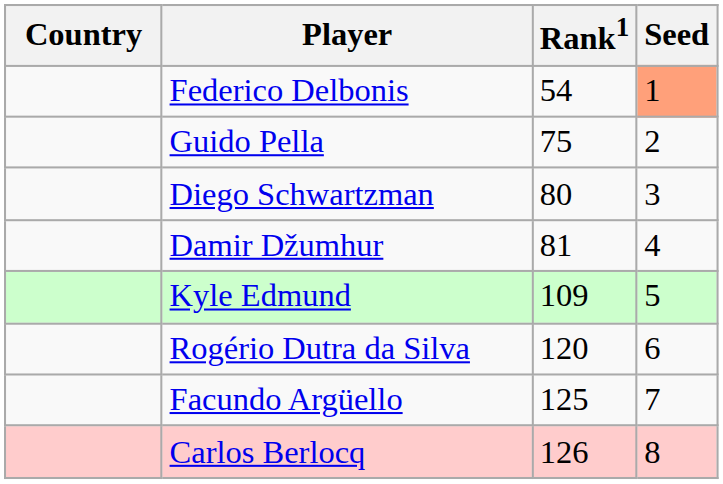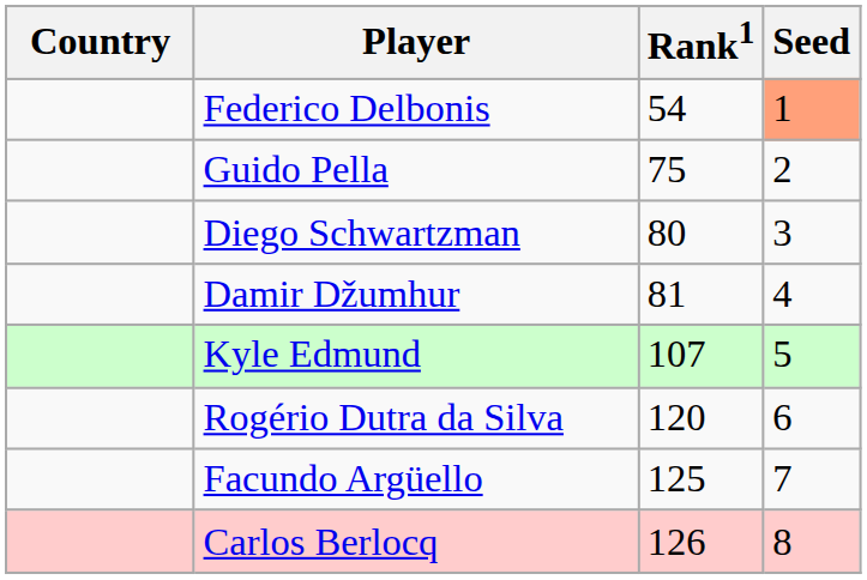 <table class="sortable wikitable">
 <tr>
 <th width="70">Country</th>
 <th width="175">Player</th>
 <th>Rank<sup>1</sup></th>
 <th>Seed</th>
 </tr>
 <tr>
 <td></td>
 <td><a href='#'>Federico Delbonis</a></td>
 <td>54</td>
 <td style="background: lightsalmon;">1</td>
 </tr>
 <tr>
 <td></td>
 <td><a href='#'>Guido Pella</a></td>
 <td>75</td>
 <td>2</td>
 </tr>
 <tr>
 <td></td>
 <td><a href='#'>Diego Schwartzman</a></td>
 <td>80</td>
 <td>3</td>
 </tr>
 <tr>
 <td></td>
 <td><a href='#'>Damir Džumhur</a></td>
 <td>81</td>
 <td>4</td>
 </tr>
 <tr style="background:#cfc;">
 <td></td>
 <td><a href='#'>Kyle Edmund</a></td>
-<td>109</td>
+<td>107</td>
 <td>5</td>
 </tr>
 <tr>
 <td></td>
 <td><a href='#'>Rogério Dutra da Silva</a></td>
 <td>120</td>
 <td>6</td>
 </tr>
 <tr>
 <td></td>
 <td><a href='#'>Facundo Argüello</a></td>
 <td>125</td>
 <td>7</td>
 </tr>
 <tr style="background:#fcc;">
 <td></td>
 <td><a href='#'>Carlos Berlocq</a></td>
 <td>126</td>
 <td>8</td>
 </tr>
 </table>
